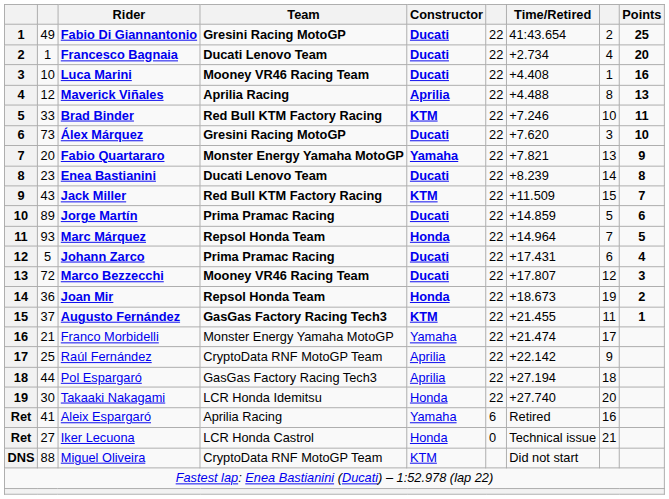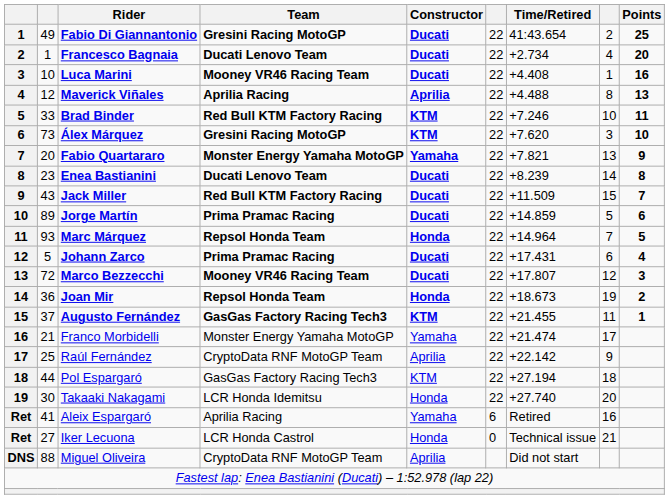 <table class="wikitable sortable" style="font-size: 85%;">
 <tr>
 <th scope="col"></th>
 <th scope="col"></th>
 <th scope="col">Rider</th>
 <th scope="col">Team</th>
 <th scope="col">Constructor</th>
 <th scope="col" class="unsortable"></th>
 <th scope="col" class="unsortable">Time/Retired</th>
 <th scope="col"></th>
 <th scope="col">Points</th>
 </tr>
 <tr>
 <th scope="row">1</th>
 <td align="center">49</td>
 <td data-sort-value="dig"> <strong><a href='#'>Fabio Di Giannantonio</a></strong></td>
 <td><strong>Gresini Racing MotoGP</strong></td>
 <td><strong><a href='#'>Ducati</a></strong></td>
 <td>22</td>
 <td>41:43.654</td>
 <td align="center">2</td>
 <td align="center"><strong>25</strong></td>
 </tr>
 <tr>
 <th scope="row">2</th>
 <td align="center">1</td>
 <td data-sort-value="bag"> <strong><a href='#'>Francesco Bagnaia</a></strong></td>
 <td><strong>Ducati Lenovo Team</strong></td>
 <td><strong><a href='#'>Ducati</a></strong></td>
 <td>22</td>
 <td>+2.734</td>
 <td align="center">4</td>
 <td align="center"><strong>20</strong></td>
 </tr>
 <tr>
 <th scope="row">3</th>
 <td align="center">10</td>
 <td data-sort-value="mari"> <strong><a href='#'>Luca Marini</a></strong></td>
 <td><strong>Mooney VR46 Racing Team</strong></td>
 <td><strong><a href='#'>Ducati</a></strong></td>
 <td>22</td>
 <td>+4.408</td>
 <td align="center">1</td>
 <td align="center"><strong>16</strong></td>
 </tr>
 <tr>
 <th scope="row">4</th>
 <td align="center">12</td>
 <td data-sort-value="vin"> <strong><a href='#'>Maverick Viñales</a></strong></td>
 <td><strong>Aprilia Racing</strong></td>
 <td><strong><a href='#'>Aprilia</a></strong></td>
 <td>22</td>
 <td>+4.488</td>
 <td align="center">8</td>
 <td align="center"><strong>13</strong></td>
 </tr>
 <tr>
 <th scope="row">5</th>
 <td align="center">33</td>
 <td data-sort-value="bin"> <strong><a href='#'>Brad Binder</a></strong></td>
 <td><strong>Red Bull KTM Factory Racing</strong></td>
 <td><strong><a href='#'>KTM</a></strong></td>
 <td>22</td>
 <td>+7.246</td>
 <td align="center">10</td>
 <td align="center"><strong>11</strong></td>
 </tr>
 <tr>
 <th scope="row">6</th>
 <td align="center">73</td>
 <td data-sort-value="marqa"> <strong><a href='#'>Álex Márquez</a></strong></td>
 <td><strong>Gresini Racing MotoGP</strong></td>
-<td><strong><a href='#'>Ducati</a></strong></td>
+<td><strong><a href='#'>KTM</a></strong></td>
 <td>22</td>
 <td>+7.620</td>
 <td align="center">3</td>
 <td align="center"><strong>10</strong></td>
 </tr>
 <tr>
 <th scope="row">7</th>
 <td align="center">20</td>
 <td data-sort-value="qua"> <strong><a href='#'>Fabio Quartararo</a></strong></td>
 <td><strong>Monster Energy Yamaha MotoGP</strong></td>
 <td><strong><a href='#'>Yamaha</a></strong></td>
 <td>22</td>
 <td>+7.821</td>
 <td align="center">13</td>
 <td align="center"><strong>9</strong></td>
 </tr>
 <tr>
 <th scope="row">8</th>
 <td align="center">23</td>
 <td data-sort-value="bas"> <strong><a href='#'>Enea Bastianini</a></strong></td>
 <td><strong>Ducati Lenovo Team</strong></td>
 <td><strong><a href='#'>Ducati</a></strong></td>
 <td>22</td>
 <td>+8.239</td>
 <td align="center">14</td>
 <td align="center"><strong>8</strong></td>
 </tr>
 <tr>
 <th scope="row">9</th>
 <td align="center">43</td>
 <td data-sort-value="mil"> <strong><a href='#'>Jack Miller</a></strong></td>
 <td><strong>Red Bull KTM Factory Racing</strong></td>
-<td><strong><a href='#'>KTM</a></strong></td>
+<td><strong><a href='#'>Ducati</a></strong></td>
 <td>22</td>
 <td>+11.509</td>
 <td align="center">15</td>
 <td align="center"><strong>7</strong></td>
 </tr>
 <tr>
 <th scope="row">10</th>
 <td align="center">89</td>
 <td data-sort-value="mart"> <strong><a href='#'>Jorge Martín</a></strong></td>
 <td><strong>Prima Pramac Racing</strong></td>
 <td><strong><a href='#'>Ducati</a></strong></td>
 <td>22</td>
 <td>+14.859</td>
 <td align="center">5</td>
 <td align="center"><strong>6</strong></td>
 </tr>
 <tr>
 <th scope="row">11</th>
 <td align="center">93</td>
 <td data-sort-value="marqm"> <strong><a href='#'>Marc Márquez</a></strong></td>
 <td><strong>Repsol Honda Team</strong></td>
 <td><strong><a href='#'>Honda</a></strong></td>
 <td>22</td>
 <td>+14.964</td>
 <td align="center">7</td>
 <td align="center"><strong>5</strong></td>
 </tr>
 <tr>
 <th scope="row">12</th>
 <td align="center">5</td>
 <td data-sort-value="zar"> <strong><a href='#'>Johann Zarco</a></strong></td>
 <td><strong>Prima Pramac Racing</strong></td>
 <td><strong><a href='#'>Ducati</a></strong></td>
 <td>22</td>
 <td>+17.431</td>
 <td align="center">6</td>
 <td align="center"><strong>4</strong></td>
 </tr>
 <tr>
 <th scope="row">13</th>
 <td align="center">72</td>
 <td data-sort-value="bez"> <strong><a href='#'>Marco Bezzecchi</a></strong></td>
 <td><strong>Mooney VR46 Racing Team</strong></td>
 <td><strong><a href='#'>Ducati</a></strong></td>
 <td>22</td>
 <td>+17.807</td>
 <td align="center">12</td>
 <td align="center"><strong>3</strong></td>
 </tr>
 <tr>
 <th scope="row">14</th>
 <td align="center">36</td>
 <td data-sort-value="mir"> <strong><a href='#'>Joan Mir</a></strong></td>
 <td><strong>Repsol Honda Team</strong></td>
 <td><strong><a href='#'>Honda</a></strong></td>
 <td>22</td>
 <td>+18.673</td>
 <td align="center">19</td>
 <td align="center"><strong>2</strong></td>
 </tr>
 <tr>
 <th scope="row">15</th>
 <td align="center">37</td>
 <td data-sort-value="fera"> <strong><a href='#'>Augusto Fernández</a></strong></td>
 <td><strong>GasGas Factory Racing Tech3</strong></td>
 <td><strong><a href='#'>KTM</a></strong></td>
 <td>22</td>
 <td>+21.455</td>
 <td align="center">11</td>
 <td align="center"><strong>1</strong></td>
 </tr>
 <tr>
 <th scope="row">16</th>
 <td align="center">21</td>
 <td data-sort-value="mor"> <a href='#'>Franco Morbidelli</a></td>
 <td>Monster Energy Yamaha MotoGP</td>
 <td><a href='#'>Yamaha</a></td>
 <td>22</td>
 <td>+21.474</td>
 <td align="center">17</td>
 <td align="center"></td>
 </tr>
 <tr>
 <th scope="row">17</th>
 <td align="center">25</td>
 <td data-sort-value="ferr"> <a href='#'>Raúl Fernández</a></td>
 <td>CryptoData RNF MotoGP Team</td>
 <td><a href='#'>Aprilia</a></td>
 <td>22</td>
 <td>+22.142</td>
 <td align="center">9</td>
 <td></td>
 </tr>
 <tr>
 <th scope="row">18</th>
 <td align="center">44</td>
 <td data-sort-value="espp"> <a href='#'>Pol Espargaró</a></td>
 <td>GasGas Factory Racing Tech3</td>
-<td><a href='#'>Aprilia</a></td>
+<td><a href='#'>KTM</a></td>
 <td>22</td>
 <td>+27.194</td>
 <td align="center">18</td>
 <td align="center"></td>
 </tr>
 <tr>
 <th scope="row">19</th>
 <td align="center">30</td>
 <td data-sort-value="nak"> <a href='#'>Takaaki Nakagami</a></td>
 <td>LCR Honda Idemitsu</td>
 <td><a href='#'>Honda</a></td>
 <td>22</td>
 <td>+27.740</td>
 <td align="center">20</td>
 <td align="center"></td>
 </tr>
 <tr>
 <th scope="row">Ret</th>
 <td align="center">41</td>
 <td data-sort-value="espa"> <a href='#'>Aleix Espargaró</a></td>
 <td>Aprilia Racing</td>
 <td><a href='#'>Yamaha</a></td>
 <td>6</td>
 <td>Retired</td>
 <td align="center">16</td>
 <td align="center"></td>
 </tr>
 <tr>
 <th scope="row">Ret</th>
 <td align="center">27</td>
 <td data-sort-value="lec"> <a href='#'>Iker Lecuona</a></td>
 <td>LCR Honda Castrol</td>
 <td><a href='#'>Honda</a></td>
 <td>0</td>
 <td>Technical issue</td>
 <td align="center">21</td>
 <td align="center"></td>
 </tr>
 <tr>
 <th scope="row">DNS</th>
 <td align="center">88</td>
 <td data-sort-value="oli"> <a href='#'>Miguel Oliveira</a></td>
 <td>CryptoData RNF MotoGP Team</td>
-<td><a href='#'>KTM</a></td>
+<td><a href='#'>Aprilia</a></td>
 <td></td>
 <td>Did not start</td>
 <td align="center"></td>
 <td align="center"></td>
 </tr>
 <tr class="sortbottom">
 <td colspan="9" style="text-align:center"><em><a href='#'>Fastest lap</a>:  <a href='#'>Enea Bastianini</a> (<a href='#'>Ducati</a>) – 1:52.978 (lap 22)</em></td>
 </tr>
 <tr>
 <th colspan=9></th>
 </tr>
 </table>
